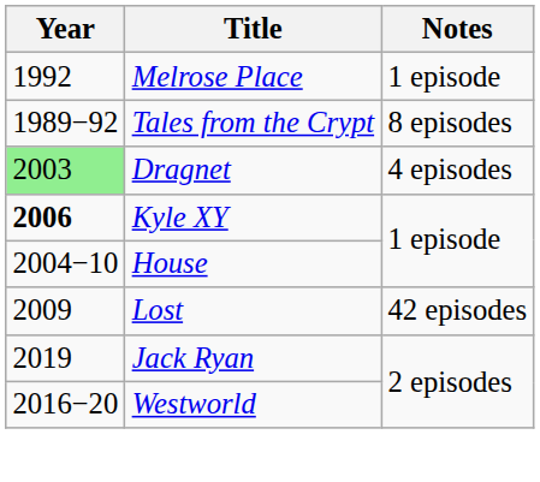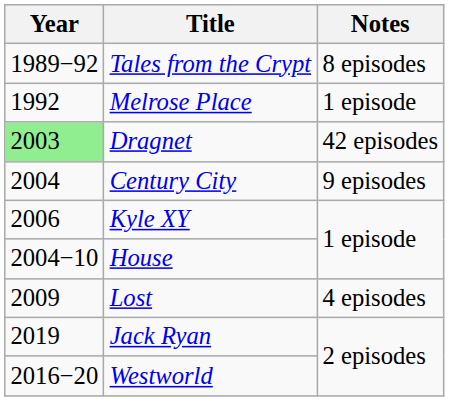 <table class="wikitable">
 <tr>
 <th>Year</th>
 <th>Title</th>
 <th>Notes</th>
 </tr>
 <tr>
+<td>1989−92</td>
+<td><em><a href='#'>Tales from the Crypt</a></em></td>
+<td>8 episodes</td>
+</tr>
+<tr>
 <td>1992</td>
 <td><em><a href='#'>Melrose Place</a></em></td>
 <td>1 episode</td>
 </tr>
 <tr>
-<td>1989−92</td>
-<td><em><a href='#'>Tales from the Crypt</a></em></td>
-<td>8 episodes</td>
+<td style="background: lightgreen;">2003</td>
+<td><em><a href='#'>Dragnet</a></em></td>
+<td>42 episodes</td>
 </tr>
 <tr>
-<td style="background: lightgreen;">2003</td>
-<td><em><a href='#'>Dragnet</a></em></td>
-<td>4 episodes</td>
+<td>2004</td>
+<td><em><a href='#'>Century City</a></em></td>
+<td>9 episodes</td>
 </tr>
 <tr>
-<td><strong>2006</strong></td>
+<td>2006</td>
 <td><em><a href='#'>Kyle XY</a></em></td>
 <td rowspan=2>1 episode</td>
 </tr>
 <tr>
 <td>2004−10</td>
 <td><em><a href='#'>House</a></em></td>
 </tr>
 <tr>
 <td>2009</td>
 <td><em><a href='#'>Lost</a></em></td>
-<td>42 episodes</td>
+<td>4 episodes</td>
 </tr>
 <tr>
 <td>2019</td>
 <td><em><a href='#'>Jack Ryan</a></em></td>
 <td rowspan=2>2 episodes</td>
 </tr>
 <tr>
 <td>2016−20</td>
 <td><em><a href='#'>Westworld</a></em></td>
 </tr>
 </table>
